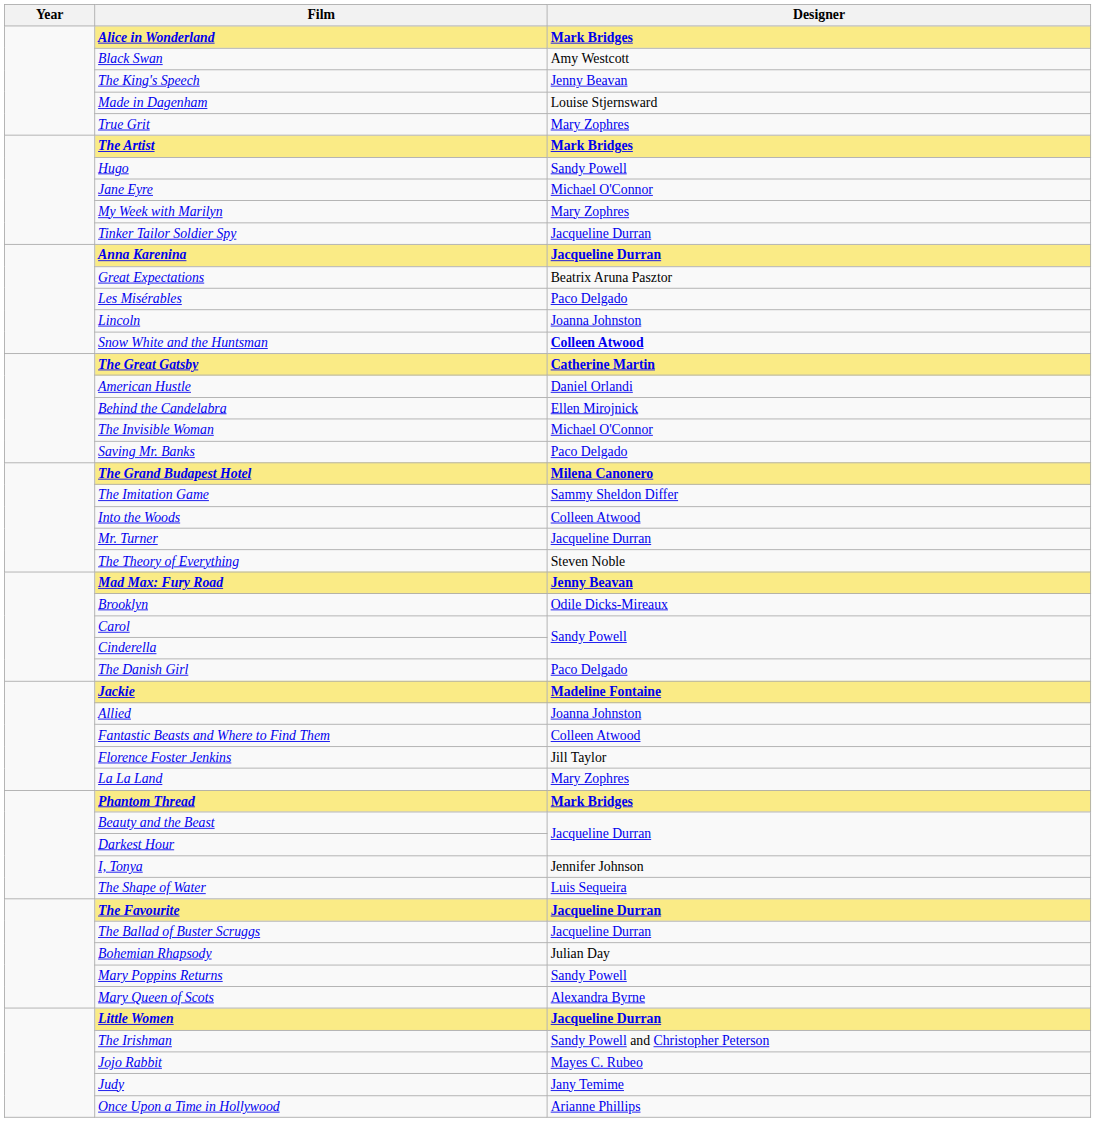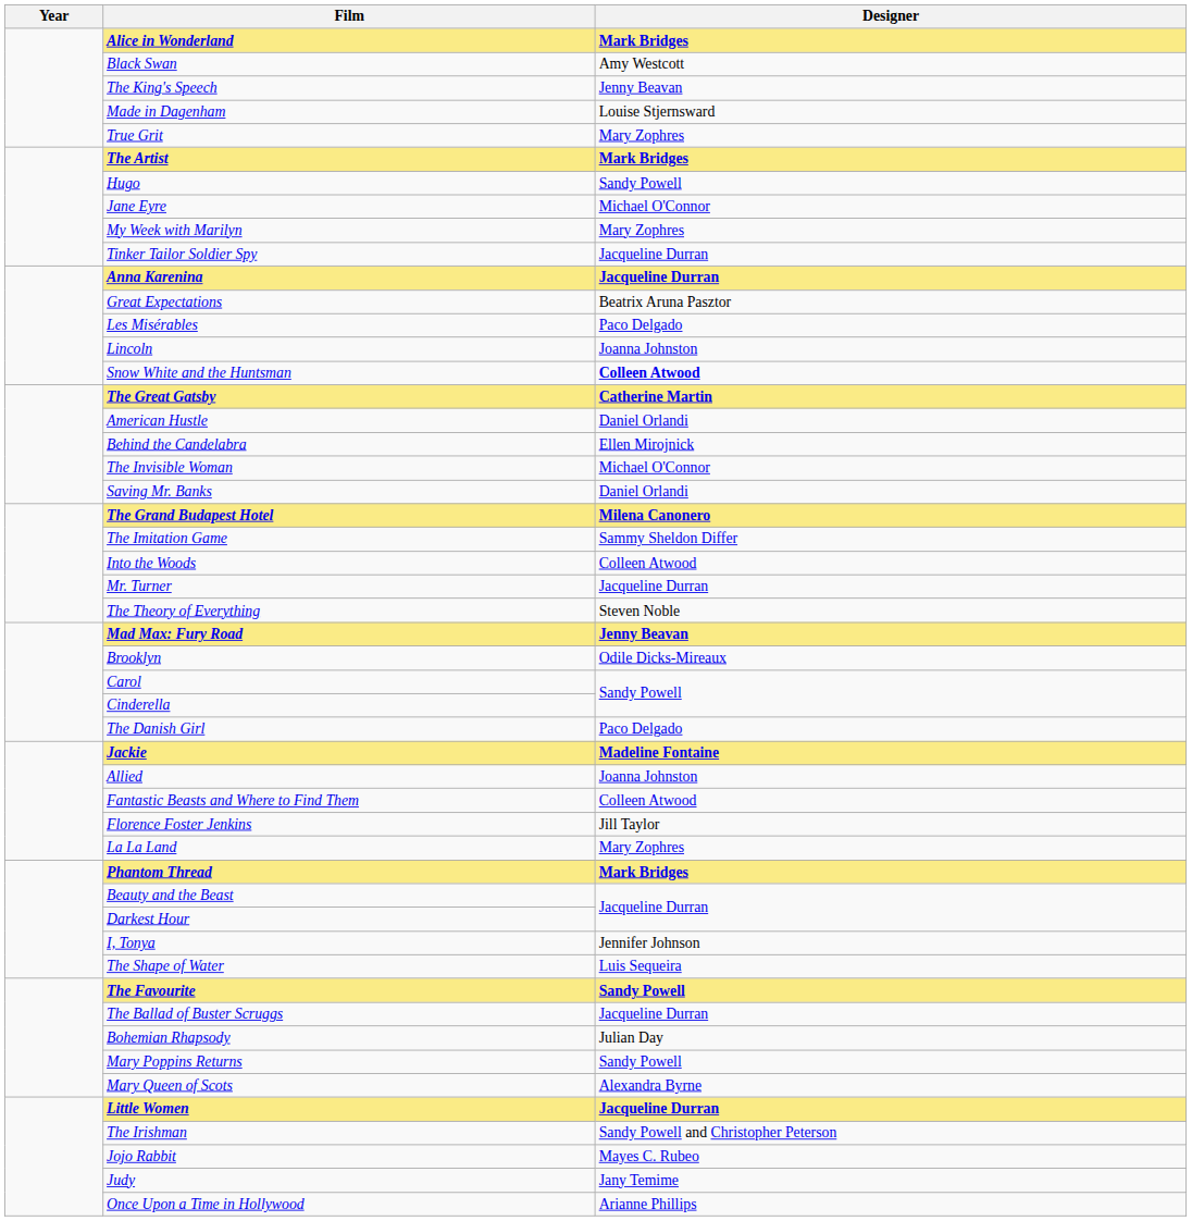 <table class="wikitable" style="width:100%;" cellpadding="5">
 <tr>
 <th style="width:5%;">Year</th>
 <th style="width:25%;">Film</th>
 <th style="width:30%;">Designer</th>
 </tr>
 <tr>
 <td rowspan="5"></td>
 <td style="background:#FAEB86"><strong><em><a href='#'>Alice in Wonderland</a></em></strong></td>
 <td style="background:#FAEB86"><strong><a href='#'>Mark Bridges</a></strong></td>
 </tr>
 <tr>
 <td><em><a href='#'>Black Swan</a></em></td>
 <td>Amy Westcott</td>
 </tr>
 <tr>
 <td><em><a href='#'>The King's Speech</a></em></td>
 <td><a href='#'>Jenny Beavan</a></td>
 </tr>
 <tr>
 <td><em><a href='#'>Made in Dagenham</a></em></td>
 <td>Louise Stjernsward</td>
 </tr>
 <tr>
 <td><em><a href='#'>True Grit</a></em></td>
 <td><a href='#'>Mary Zophres</a></td>
 </tr>
 <tr>
 <td rowspan="5"></td>
 <td style="background:#FAEB86"><strong><em><a href='#'>The Artist</a></em></strong></td>
 <td style="background:#FAEB86"><strong><a href='#'>Mark Bridges</a></strong></td>
 </tr>
 <tr>
 <td><em><a href='#'>Hugo</a></em></td>
 <td><a href='#'>Sandy Powell</a></td>
 </tr>
 <tr>
 <td><em><a href='#'>Jane Eyre</a></em></td>
 <td><a href='#'>Michael O'Connor</a></td>
 </tr>
 <tr>
 <td><em><a href='#'>My Week with Marilyn</a></em></td>
 <td><a href='#'>Mary Zophres</a></td>
 </tr>
 <tr>
 <td><em><a href='#'>Tinker Tailor Soldier Spy</a></em></td>
 <td><a href='#'>Jacqueline Durran</a></td>
 </tr>
 <tr>
 <td rowspan="5"></td>
 <td style="background:#FAEB86"><strong><em><a href='#'>Anna Karenina</a></em></strong></td>
 <td style="background:#FAEB86"><strong><a href='#'>Jacqueline Durran</a></strong></td>
 </tr>
 <tr>
 <td><em><a href='#'>Great Expectations</a></em></td>
 <td>Beatrix Aruna Pasztor</td>
 </tr>
 <tr>
 <td><em><a href='#'>Les Misérables</a></em></td>
 <td><a href='#'>Paco Delgado</a></td>
 </tr>
 <tr>
 <td><em><a href='#'>Lincoln</a></em></td>
 <td><a href='#'>Joanna Johnston</a></td>
 </tr>
 <tr>
 <td><em><a href='#'>Snow White and the Huntsman</a></em></td>
 <td><strong><a href='#'>Colleen Atwood</a></strong></td>
 </tr>
 <tr>
 <td rowspan="5"></td>
 <td style="background:#FAEB86"><strong><em><a href='#'>The Great Gatsby</a></em></strong></td>
 <td style="background:#FAEB86"><strong><a href='#'>Catherine Martin</a></strong></td>
 </tr>
 <tr>
 <td><em><a href='#'>American Hustle</a></em></td>
 <td><a href='#'>Daniel Orlandi</a></td>
 </tr>
 <tr>
 <td><em><a href='#'>Behind the Candelabra</a></em></td>
 <td><a href='#'>Ellen Mirojnick</a></td>
 </tr>
 <tr>
 <td><em><a href='#'>The Invisible Woman</a></em></td>
 <td><a href='#'>Michael O'Connor</a></td>
 </tr>
 <tr>
 <td><em><a href='#'>Saving Mr. Banks</a></em></td>
-<td><a href='#'>Paco Delgado</a></td>
+<td><a href='#'>Daniel Orlandi</a></td>
 </tr>
 <tr>
 <td rowspan="5"></td>
 <td style="background:#FAEB86"><strong><em><a href='#'>The Grand Budapest Hotel</a></em></strong></td>
 <td style="background:#FAEB86"><strong><a href='#'>Milena Canonero</a></strong></td>
 </tr>
 <tr>
 <td><em><a href='#'>The Imitation Game</a></em></td>
 <td><a href='#'>Sammy Sheldon Differ</a></td>
 </tr>
 <tr>
 <td><em><a href='#'>Into the Woods</a></em></td>
 <td><a href='#'>Colleen Atwood</a></td>
 </tr>
 <tr>
 <td><em><a href='#'>Mr. Turner</a></em></td>
 <td><a href='#'>Jacqueline Durran</a></td>
 </tr>
 <tr>
 <td><em><a href='#'>The Theory of Everything</a></em></td>
 <td>Steven Noble</td>
 </tr>
 <tr>
 <td rowspan="5"></td>
 <td style="background:#FAEB86"><strong><em><a href='#'>Mad Max: Fury Road</a></em></strong></td>
 <td style="background:#FAEB86"><strong><a href='#'>Jenny Beavan</a></strong></td>
 </tr>
 <tr>
 <td><em><a href='#'>Brooklyn</a></em></td>
 <td><a href='#'>Odile Dicks-Mireaux</a></td>
 </tr>
 <tr>
 <td><em><a href='#'>Carol</a></em></td>
 <td rowspan="2"><a href='#'>Sandy Powell</a></td>
 </tr>
 <tr>
 <td><em><a href='#'>Cinderella</a></em></td>
 </tr>
 <tr>
 <td><em><a href='#'>The Danish Girl</a></em></td>
 <td><a href='#'>Paco Delgado</a></td>
 </tr>
 <tr>
 <td rowspan="5"></td>
 <td style="background:#FAEB86"><strong><em><a href='#'>Jackie</a></em></strong></td>
 <td style="background:#FAEB86"><strong><a href='#'>Madeline Fontaine</a></strong></td>
 </tr>
 <tr>
 <td><em><a href='#'>Allied</a></em></td>
 <td><a href='#'>Joanna Johnston</a></td>
 </tr>
 <tr>
 <td><em><a href='#'>Fantastic Beasts and Where to Find Them</a></em></td>
 <td><a href='#'>Colleen Atwood</a></td>
 </tr>
 <tr>
 <td><em><a href='#'>Florence Foster Jenkins</a></em></td>
 <td>Jill Taylor</td>
 </tr>
 <tr>
 <td><em><a href='#'>La La Land</a></em></td>
 <td><a href='#'>Mary Zophres</a></td>
 </tr>
 <tr>
 <td rowspan="5"></td>
 <td style="background:#FAEB86"><strong><em><a href='#'>Phantom Thread</a></em></strong></td>
 <td style="background:#FAEB86"><strong><a href='#'>Mark Bridges</a></strong></td>
 </tr>
 <tr>
 <td><em><a href='#'>Beauty and the Beast</a></em></td>
 <td rowspan="2"><a href='#'>Jacqueline Durran</a></td>
 </tr>
 <tr>
 <td><em><a href='#'>Darkest Hour</a></em></td>
 </tr>
 <tr>
 <td><em><a href='#'>I, Tonya</a></em></td>
 <td>Jennifer Johnson</td>
 </tr>
 <tr>
 <td><em><a href='#'>The Shape of Water</a></em></td>
 <td><a href='#'>Luis Sequeira</a></td>
 </tr>
 <tr>
 <td rowspan="5"></td>
 <td style="background:#FAEB86"><strong><em><a href='#'>The Favourite</a></em></strong></td>
-<td style="background:#FAEB86"><strong><a href='#'>Jacqueline Durran</a></strong></td>
+<td style="background:#FAEB86"><strong><a href='#'>Sandy Powell</a></strong></td>
 </tr>
 <tr>
 <td><em><a href='#'>The Ballad of Buster Scruggs</a></em></td>
 <td><a href='#'>Jacqueline Durran</a></td>
 </tr>
 <tr>
 <td><em><a href='#'>Bohemian Rhapsody</a></em></td>
 <td>Julian Day</td>
 </tr>
 <tr>
 <td><em><a href='#'>Mary Poppins Returns</a></em></td>
 <td><a href='#'>Sandy Powell</a></td>
 </tr>
 <tr>
 <td><em><a href='#'>Mary Queen of Scots</a></em></td>
 <td><a href='#'>Alexandra Byrne</a></td>
 </tr>
 <tr>
 <td rowspan="5"></td>
 <td style="background:#FAEB86"><strong><em><a href='#'>Little Women</a></em></strong></td>
 <td style="background:#FAEB86"><strong><a href='#'>Jacqueline Durran</a></strong></td>
 </tr>
 <tr>
 <td><em><a href='#'>The Irishman</a></em></td>
 <td><a href='#'>Sandy Powell</a> and <a href='#'>Christopher Peterson</a></td>
 </tr>
 <tr>
 <td><em><a href='#'>Jojo Rabbit</a></em></td>
 <td><a href='#'>Mayes C. Rubeo</a></td>
 </tr>
 <tr>
 <td><em><a href='#'>Judy</a></em></td>
 <td><a href='#'>Jany Temime</a></td>
 </tr>
 <tr>
 <td><em><a href='#'>Once Upon a Time in Hollywood</a></em></td>
 <td><a href='#'>Arianne Phillips</a></td>
 </tr>
 </table>
